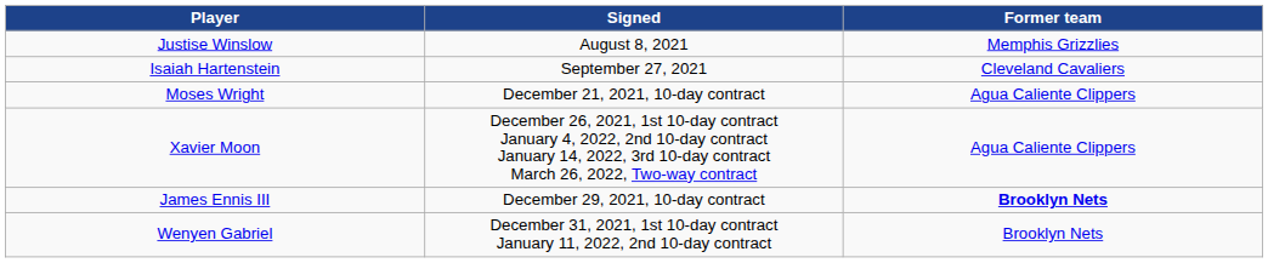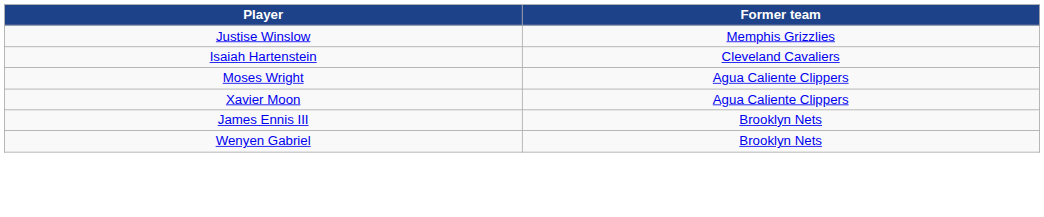 <table class="wikitable sortable sortable" style="text-align: center">
 <tr>
 <th style="background:#1d428a; color:white" width="10%">Player</th>
-<th style="background:#1d428a; color:white" width="10%">Signed</th>
 <th style="background:#1d428a; color:white" width="10%">Former team</th>
 </tr>
 <tr>
 <td><a href='#'>Justise Winslow</a></td>
-<td>August 8, 2021</td>
 <td><a href='#'>Memphis Grizzlies</a></td>
 </tr>
 <tr>
 <td><a href='#'>Isaiah Hartenstein</a></td>
-<td>September 27, 2021</td>
 <td><a href='#'>Cleveland Cavaliers</a></td>
 </tr>
 <tr>
 <td><a href='#'>Moses Wright</a></td>
-<td>December 21, 2021, 10-day contract</td>
 <td><a href='#'>Agua Caliente Clippers</a></td>
 </tr>
 <tr>
 <td><a href='#'>Xavier Moon</a></td>
-<td>December 26, 2021, 1st 10-day contract<br>January 4, 2022, 2nd 10-day contract<br>January 14, 2022, 3rd 10-day contract<br>March 26, 2022, <a href='#'>Two-way contract</a></td>
 <td><a href='#'>Agua Caliente Clippers</a></td>
 </tr>
 <tr>
 <td><a href='#'>James Ennis III</a></td>
-<td>December 29, 2021, 10-day contract</td>
-<td><strong><a href='#'>Brooklyn Nets</a></strong></td>
+<td><a href='#'>Brooklyn Nets</a></td>
 </tr>
 <tr>
 <td><a href='#'>Wenyen Gabriel</a></td>
-<td>December 31, 2021, 1st 10-day contract<br>January 11, 2022, 2nd 10-day contract</td>
 <td><a href='#'>Brooklyn Nets</a></td>
 </tr>
 </table>
